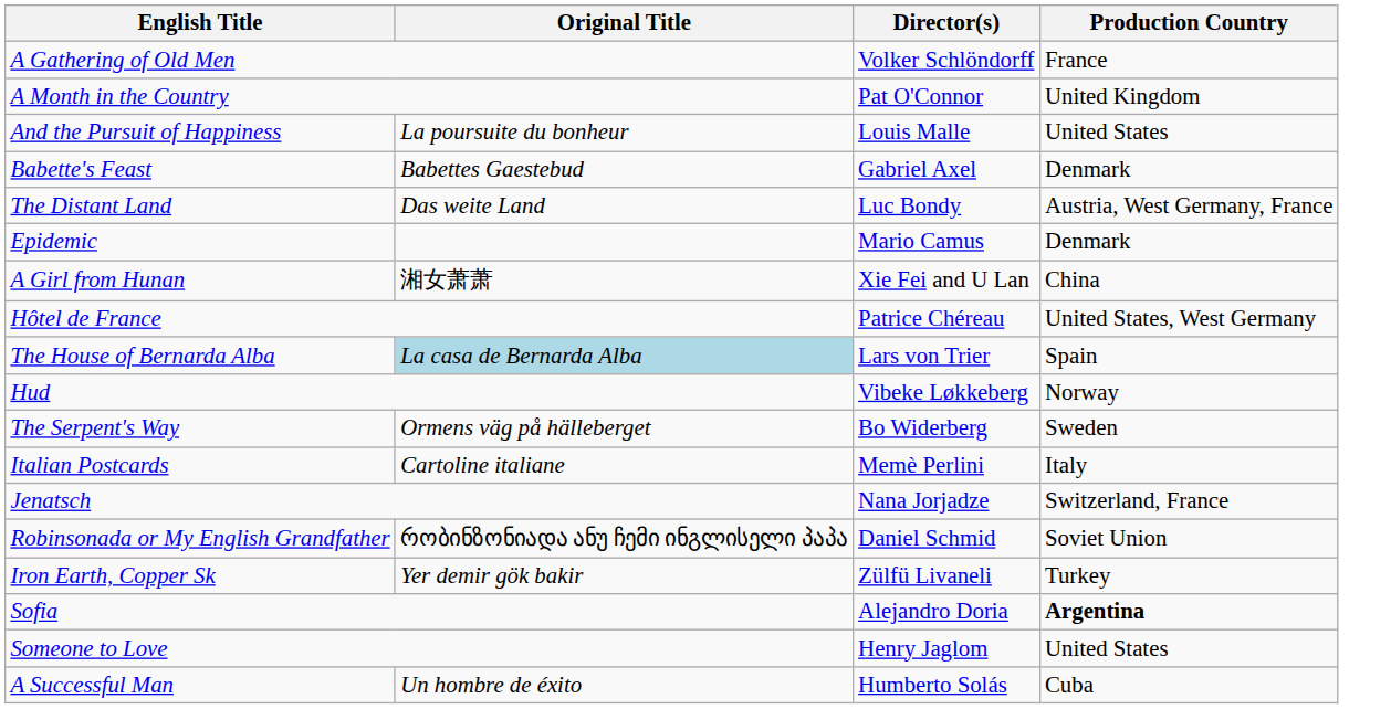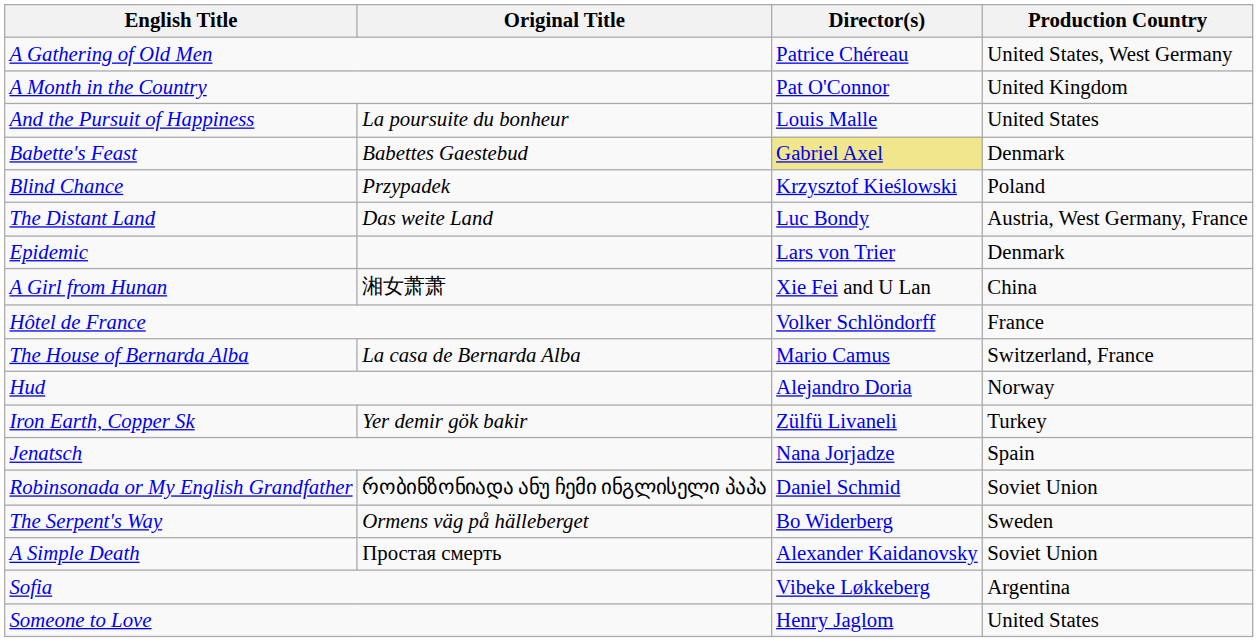 <table class="wikitable">
 <tr>
 <th>English Title</th>
 <th>Original Title</th>
 <th>Director(s)</th>
 <th>Production Country</th>
 </tr>
 <tr>
 <td colspan="2"><em><a href='#'>A Gathering of Old Men</a></em></td>
-<td><a href='#'>Volker Schlöndorff</a></td>
-<td>France</td>
+<td><a href='#'>Patrice Chéreau</a></td>
+<td>United States, West Germany</td>
 </tr>
 <tr>
 <td colspan="2"><em><a href='#'>A Month in the Country</a></em></td>
 <td><a href='#'>Pat O'Connor</a></td>
 <td>United Kingdom</td>
 </tr>
 <tr>
 <td><em><a href='#'>And the Pursuit of Happiness</a></em></td>
 <td><em>La poursuite du bonheur</em></td>
 <td><a href='#'>Louis Malle</a></td>
 <td>United States</td>
 </tr>
 <tr>
 <td><em><a href='#'>Babette's Feast</a></em></td>
 <td><em>Babettes Gaestebud</em></td>
-<td><a href='#'>Gabriel Axel</a></td>
+<td style="background: khaki;"><a href='#'>Gabriel Axel</a></td>
 <td>Denmark</td>
+</tr>
+<tr>
+<td><em><a href='#'>Blind Chance</a></em></td>
+<td><em>Przypadek</em></td>
+<td><a href='#'>Krzysztof Kieślowski</a></td>
+<td>Poland</td>
 </tr>
 <tr>
 <td><em><a href='#'>The Distant Land</a></em></td>
 <td><em>Das weite Land</em></td>
 <td><a href='#'>Luc Bondy</a></td>
 <td>Austria, West Germany, France</td>
 </tr>
 <tr>
 <td><em><a href='#'>Epidemic</a></em></td>
 <td></td>
-<td><a href='#'>Mario Camus</a></td>
+<td><a href='#'>Lars von Trier</a></td>
 <td>Denmark</td>
 </tr>
 <tr>
 <td><em><a href='#'>A Girl from Hunan</a></em></td>
 <td>湘女萧萧</td>
 <td><a href='#'>Xie Fei</a> and U Lan</td>
 <td>China</td>
 </tr>
 <tr>
 <td colspan="2"><em><a href='#'>Hôtel de France</a></em></td>
-<td><a href='#'>Patrice Chéreau</a></td>
-<td>United States, West Germany</td>
+<td><a href='#'>Volker Schlöndorff</a></td>
+<td>France</td>
 </tr>
 <tr>
 <td><em><a href='#'>The House of Bernarda Alba</a></em></td>
-<td style="background: lightblue;"><em>La casa de Bernarda Alba</em></td>
-<td><a href='#'>Lars von Trier</a></td>
+<td><em>La casa de Bernarda Alba</em></td>
+<td><a href='#'>Mario Camus</a></td>
+<td>Switzerland, France</td>
+</tr>
+<tr>
+<td colspan="2"><em><a href='#'>Hud</a></em></td>
+<td><a href='#'>Alejandro Doria</a></td>
+<td>Norway</td>
+</tr>
+<tr>
+<td><em><a href='#'>Iron Earth, Copper Sk</a></em></td>
+<td><em>Yer demir gök bakir</em></td>
+<td><a href='#'>Zülfü Livaneli</a></td>
+<td>Turkey</td>
+</tr>
+<tr>
+<td colspan="2"><em><a href='#'>Jenatsch</a></em></td>
+<td><a href='#'>Nana Jorjadze</a></td>
 <td>Spain</td>
 </tr>
 <tr>
-<td colspan="2"><em><a href='#'>Hud</a></em></td>
-<td><a href='#'>Vibeke Løkkeberg</a></td>
-<td>Norway</td>
+<td><em><a href='#'>Robinsonada or My English Grandfather</a></em></td>
+<td>რობინზონიადა ანუ ჩემი ინგლისელი პაპა</td>
+<td><a href='#'>Daniel Schmid</a></td>
+<td>Soviet Union</td>
 </tr>
 <tr>
 <td><em><a href='#'>The Serpent's Way</a></em></td>
 <td><em>Ormens väg på hälleberget</em></td>
 <td><a href='#'>Bo Widerberg</a></td>
 <td>Sweden</td>
 </tr>
 <tr>
-<td><em><a href='#'>Italian Postcards</a></em></td>
-<td><em>Cartoline italiane</em></td>
-<td><a href='#'>Memè Perlini</a></td>
-<td>Italy</td>
-</tr>
-<tr>
-<td colspan="2"><em><a href='#'>Jenatsch</a></em></td>
-<td><a href='#'>Nana Jorjadze</a></td>
-<td>Switzerland, France</td>
-</tr>
-<tr>
-<td><em><a href='#'>Robinsonada or My English Grandfather</a></em></td>
-<td>რობინზონიადა ანუ ჩემი ინგლისელი პაპა</td>
-<td><a href='#'>Daniel Schmid</a></td>
+<td><em><a href='#'>A Simple Death</a></em></td>
+<td>Простая смерть</td>
+<td><a href='#'>Alexander Kaidanovsky</a></td>
 <td>Soviet Union</td>
 </tr>
 <tr>
-<td><em><a href='#'>Iron Earth, Copper Sk</a></em></td>
-<td><em>Yer demir gök bakir</em></td>
-<td><a href='#'>Zülfü Livaneli</a></td>
-<td>Turkey</td>
-</tr>
-<tr>
 <td colspan="2"><em><a href='#'>Sofia</a></em></td>
-<td><a href='#'>Alejandro Doria</a></td>
-<td><strong>Argentina</strong></td>
+<td><a href='#'>Vibeke Løkkeberg</a></td>
+<td>Argentina</td>
 </tr>
 <tr>
 <td colspan="2"><em><a href='#'>Someone to Love</a></em></td>
 <td><a href='#'>Henry Jaglom</a></td>
 <td>United States</td>
 </tr>
-<tr>
-<td><em><a href='#'>A Successful Man</a></em></td>
-<td><em>Un hombre de éxito</em></td>
-<td><a href='#'>Humberto Solás</a></td>
-<td>Cuba</td>
-</tr>
 </table>
